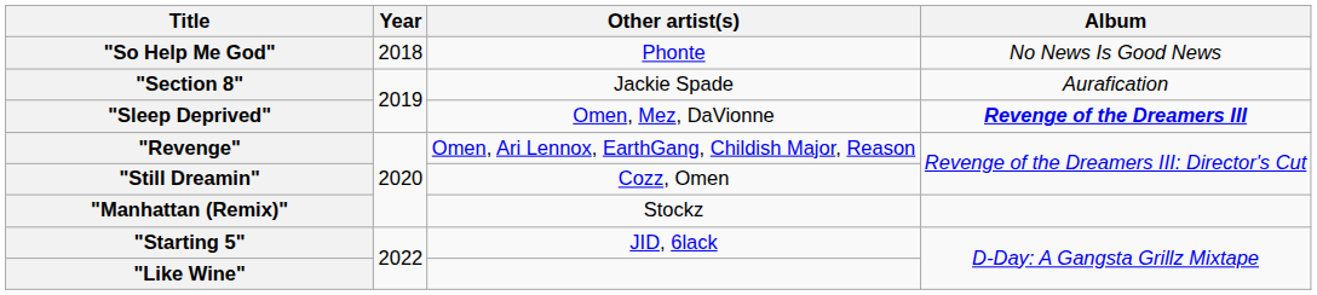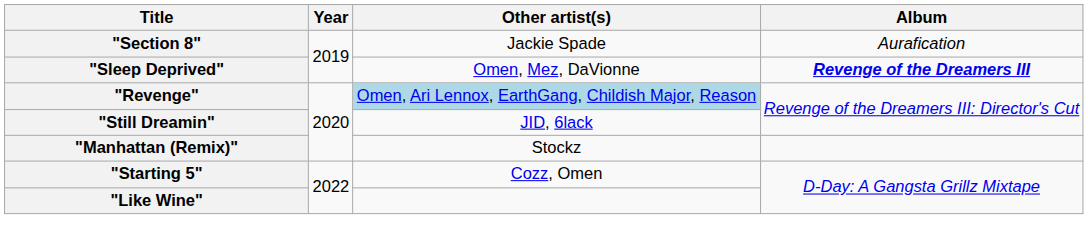 <table class="wikitable plainrowheaders" style="text-align:center;">
 <tr>
 <th scope="col" style="width:18em;">Title</th>
 <th scope="col">Year</th>
 <th scope="col">Other artist(s)</th>
 <th scope="col">Album</th>
-</tr>
-<tr>
-<th scope="row">"So Help Me God"</th>
-<td>2018</td>
-<td><a href='#'>Phonte</a></td>
-<td><em>No News Is Good News</em></td>
 </tr>
 <tr>
 <th scope="row">"Section 8"</th>
 <td rowspan="2">2019</td>
 <td>Jackie Spade</td>
 <td><em>Aurafication</em></td>
 </tr>
 <tr>
 <th scope="row">"Sleep Deprived"</th>
 <td><a href='#'>Omen</a>, <a href='#'>Mez</a>, DaVionne</td>
 <td><strong><em><a href='#'>Revenge of the Dreamers III</a></em></strong></td>
 </tr>
 <tr>
 <th scope="row">"Revenge"</th>
 <td rowspan="3">2020</td>
-<td><a href='#'>Omen</a>, <a href='#'>Ari Lennox</a>, <a href='#'>EarthGang</a>, <a href='#'>Childish Major</a>, <a href='#'>Reason</a></td>
+<td style="background: lightblue;"><a href='#'>Omen</a>, <a href='#'>Ari Lennox</a>, <a href='#'>EarthGang</a>, <a href='#'>Childish Major</a>, <a href='#'>Reason</a></td>
 <td rowspan="2"><em><a href='#'>Revenge of the Dreamers III: Director's Cut</a></em></td>
 </tr>
 <tr>
 <th scope="row">"Still Dreamin"</th>
-<td><a href='#'>Cozz</a>, Omen</td>
+<td><a href='#'>JID</a>, <a href='#'>6lack</a></td>
 </tr>
 <tr>
 <th scope="row">"Manhattan (Remix)"</th>
 <td>Stockz</td>
 <td></td>
 </tr>
 <tr>
 <th scope="row">"Starting 5"</th>
 <td rowspan="2">2022</td>
-<td><a href='#'>JID</a>, <a href='#'>6lack</a></td>
+<td><a href='#'>Cozz</a>, Omen</td>
 <td rowspan="2"><em><a href='#'>D-Day: A Gangsta Grillz Mixtape</a></em></td>
 </tr>
 <tr>
 <th scope="row">"Like Wine"</th>
 <td></td>
 </tr>
 </table>
